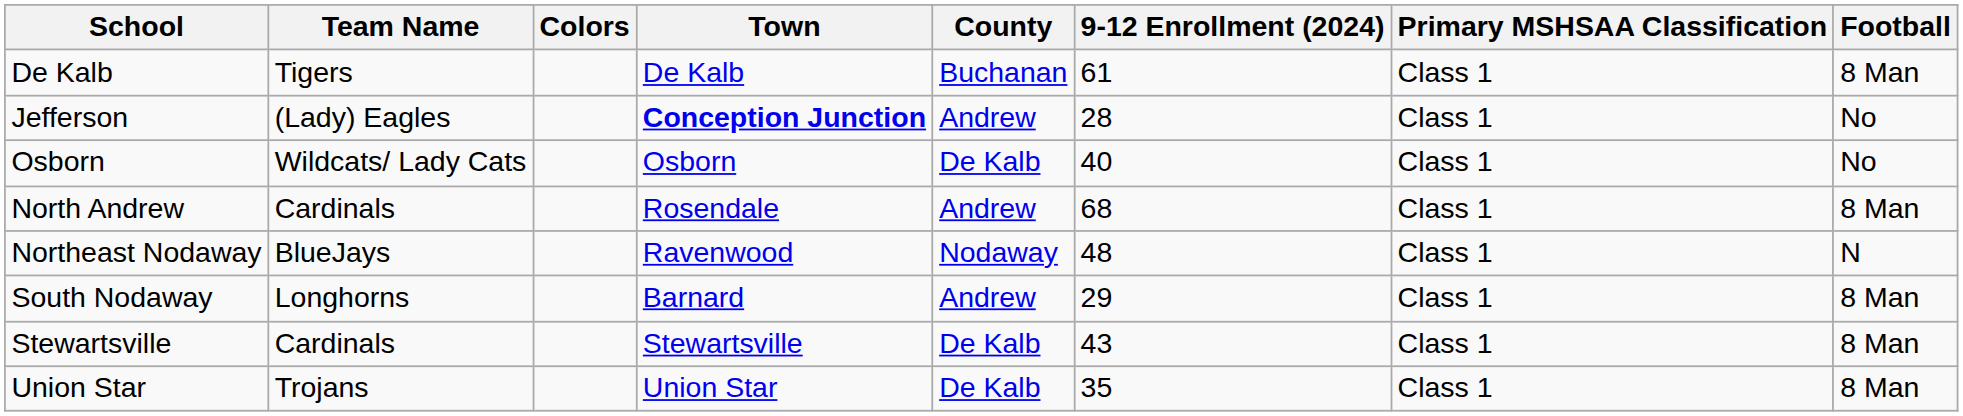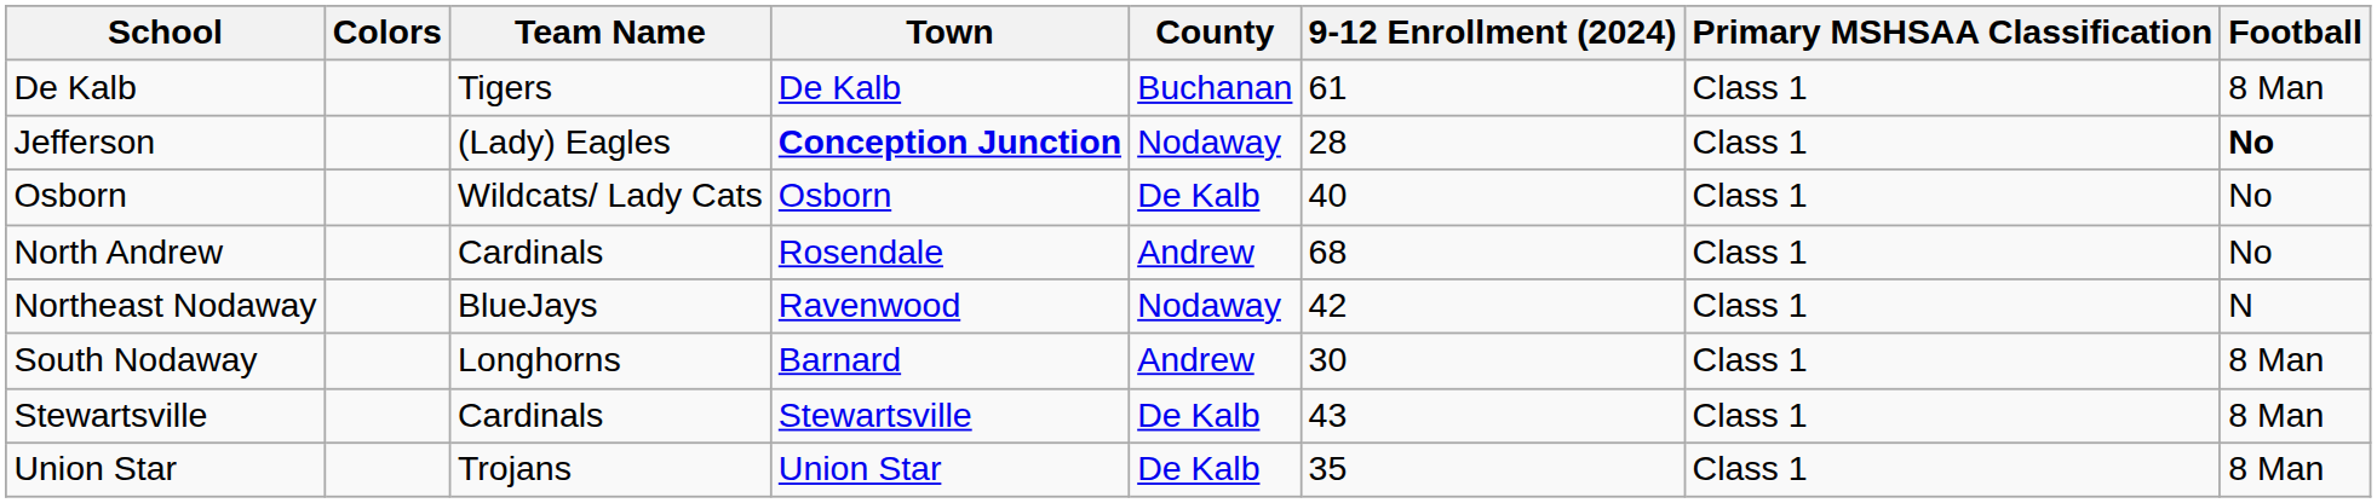 <table class="wikitable" border="1">
 <tr>
 <th>School</th>
+<th>Colors</th>
 <th>Team Name</th>
-<th>Colors</th>
 <th>Town</th>
 <th>County</th>
 <th>9-12 Enrollment (2024)</th>
 <th>Primary MSHSAA Classification</th>
 <th>Football</th>
 </tr>
 <tr>
 <td>De Kalb</td>
+<td> </td>
 <td>Tigers</td>
-<td> </td>
 <td><a href='#'>De Kalb</a></td>
 <td><a href='#'>Buchanan</a></td>
 <td>61</td>
 <td>Class 1</td>
 <td>8 Man</td>
 </tr>
 <tr>
 <td>Jefferson</td>
+<td> </td>
 <td>(Lady) Eagles</td>
-<td> </td>
 <td><strong><a href='#'>Conception Junction</a></strong></td>
-<td><a href='#'>Andrew</a></td>
+<td><a href='#'>Nodaway</a></td>
 <td>28</td>
 <td>Class 1</td>
-<td>No</td>
+<td><strong>No</strong></td>
 </tr>
 <tr>
 <td>Osborn</td>
+<td> </td>
 <td>Wildcats/ Lady Cats</td>
-<td> </td>
 <td><a href='#'>Osborn</a></td>
 <td><a href='#'>De Kalb</a></td>
 <td>40</td>
 <td>Class 1</td>
 <td>No</td>
 </tr>
 <tr>
 <td>North Andrew</td>
+<td>  </td>
 <td>Cardinals</td>
-<td>  </td>
 <td><a href='#'>Rosendale</a></td>
 <td><a href='#'>Andrew</a></td>
 <td>68</td>
 <td>Class 1</td>
-<td>8 Man</td>
+<td>No</td>
 </tr>
 <tr>
 <td>Northeast Nodaway</td>
+<td> </td>
 <td>BlueJays</td>
-<td> </td>
 <td><a href='#'>Ravenwood</a></td>
 <td><a href='#'>Nodaway</a></td>
-<td>48</td>
+<td>42</td>
 <td>Class 1</td>
 <td>N</td>
 </tr>
 <tr>
 <td>South Nodaway</td>
+<td> </td>
 <td>Longhorns</td>
-<td> </td>
 <td><a href='#'>Barnard</a></td>
 <td><a href='#'>Andrew</a></td>
-<td>29</td>
+<td>30</td>
 <td>Class 1</td>
 <td>8 Man</td>
 </tr>
 <tr>
 <td>Stewartsville</td>
+<td> </td>
 <td>Cardinals</td>
-<td> </td>
 <td><a href='#'>Stewartsville</a></td>
 <td><a href='#'>De Kalb</a></td>
 <td>43</td>
 <td>Class 1</td>
 <td>8 Man</td>
 </tr>
 <tr>
 <td>Union Star</td>
+<td> </td>
 <td>Trojans</td>
-<td> </td>
 <td><a href='#'>Union Star</a></td>
 <td><a href='#'>De Kalb</a></td>
 <td>35</td>
 <td>Class 1</td>
 <td>8 Man</td>
 </tr>
 </table>
